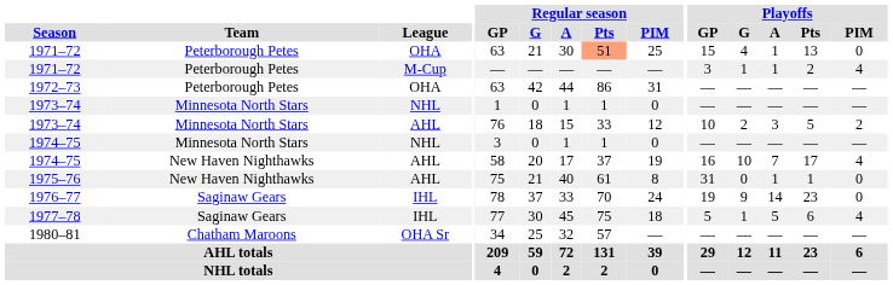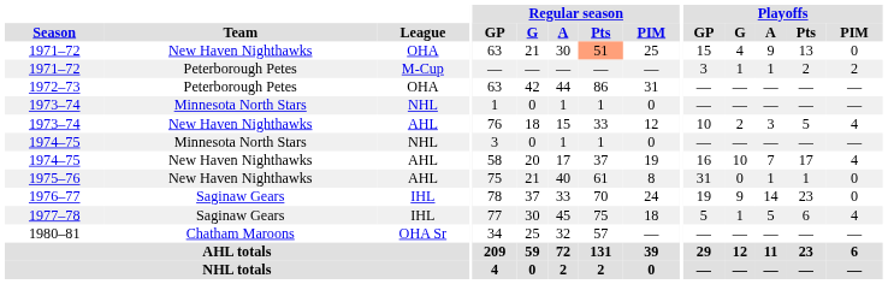 <table border="0" cellpadding="1" cellspacing="0" style="text-align:center; width:60em">
 <tr bgcolor="#e0e0e0">
 <th colspan="3" bgcolor="#ffffff"></th>
 <th rowspan="100" bgcolor="#ffffff"></th>
 <th colspan="5"><a href='#'>Regular season</a></th>
 <th rowspan="100" bgcolor="#ffffff"></th>
 <th colspan="5"><a href='#'>Playoffs</a></th>
 </tr>
 <tr bgcolor="#e0e0e0">
 <th><a href='#'>Season</a></th>
 <th>Team</th>
 <th>League</th>
 <th>GP</th>
 <th><a href='#'>G</a></th>
 <th><a href='#'>A</a></th>
 <th><a href='#'>Pts</a></th>
 <th><a href='#'>PIM</a></th>
 <th>GP</th>
 <th>G</th>
 <th>A</th>
 <th>Pts</th>
 <th>PIM</th>
 </tr>
 <tr>
 <td><a href='#'>1971–72</a></td>
-<td><a href='#'>Peterborough Petes</a></td>
+<td><a href='#'>New Haven Nighthawks</a></td>
 <td><a href='#'>OHA</a></td>
 <td>63</td>
 <td>21</td>
 <td>30</td>
 <td style="background: lightsalmon;">51</td>
 <td>25</td>
 <td>15</td>
 <td>4</td>
-<td>1</td>
+<td>9</td>
 <td>13</td>
 <td>0</td>
 </tr>
 <tr bgcolor="#f0f0f0">
 <td><a href='#'>1971–72</a></td>
 <td>Peterborough Petes</td>
 <td><a href='#'>M-Cup</a></td>
 <td>—</td>
 <td>—</td>
 <td>—</td>
 <td>—</td>
 <td>—</td>
 <td>3</td>
 <td>1</td>
 <td>1</td>
 <td>2</td>
-<td>4</td>
+<td>2</td>
 </tr>
 <tr>
 <td><a href='#'>1972–73</a></td>
 <td>Peterborough Petes</td>
 <td>OHA</td>
 <td>63</td>
 <td>42</td>
 <td>44</td>
 <td>86</td>
 <td>31</td>
 <td>—</td>
 <td>—</td>
 <td>—</td>
 <td>—</td>
 <td>—</td>
 </tr>
 <tr bgcolor="#f0f0f0">
 <td><a href='#'>1973–74</a></td>
 <td><a href='#'>Minnesota North Stars</a></td>
 <td><a href='#'>NHL</a></td>
 <td>1</td>
 <td>0</td>
 <td>1</td>
 <td>1</td>
 <td>0</td>
 <td>—</td>
 <td>—</td>
 <td>—</td>
 <td>—</td>
 <td>—</td>
 </tr>
 <tr>
 <td><a href='#'>1973–74</a></td>
-<td><a href='#'>Minnesota North Stars</a></td>
+<td><a href='#'>New Haven Nighthawks</a></td>
 <td><a href='#'>AHL</a></td>
 <td>76</td>
 <td>18</td>
 <td>15</td>
 <td>33</td>
 <td>12</td>
 <td>10</td>
 <td>2</td>
 <td>3</td>
 <td>5</td>
-<td>2</td>
+<td>4</td>
 </tr>
 <tr bgcolor="#f0f0f0">
 <td><a href='#'>1974–75</a></td>
 <td>Minnesota North Stars</td>
 <td>NHL</td>
 <td>3</td>
 <td>0</td>
 <td>1</td>
 <td>1</td>
 <td>0</td>
 <td>—</td>
 <td>—</td>
 <td>—</td>
 <td>—</td>
 <td>—</td>
 </tr>
 <tr>
 <td><a href='#'>1974–75</a></td>
 <td>New Haven Nighthawks</td>
 <td>AHL</td>
 <td>58</td>
 <td>20</td>
 <td>17</td>
 <td>37</td>
 <td>19</td>
 <td>16</td>
 <td>10</td>
 <td>7</td>
 <td>17</td>
 <td>4</td>
 </tr>
 <tr bgcolor="#f0f0f0">
 <td><a href='#'>1975–76</a></td>
 <td>New Haven Nighthawks</td>
 <td>AHL</td>
 <td>75</td>
 <td>21</td>
 <td>40</td>
 <td>61</td>
 <td>8</td>
 <td>31</td>
 <td>0</td>
 <td>1</td>
 <td>1</td>
 <td>0</td>
 </tr>
 <tr>
 <td><a href='#'>1976–77</a></td>
 <td><a href='#'>Saginaw Gears</a></td>
 <td><a href='#'>IHL</a></td>
 <td>78</td>
 <td>37</td>
 <td>33</td>
 <td>70</td>
 <td>24</td>
 <td>19</td>
 <td>9</td>
 <td>14</td>
 <td>23</td>
 <td>0</td>
 </tr>
 <tr bgcolor="#f0f0f0">
 <td><a href='#'>1977–78</a></td>
 <td>Saginaw Gears</td>
 <td>IHL</td>
 <td>77</td>
 <td>30</td>
 <td>45</td>
 <td>75</td>
 <td>18</td>
 <td>5</td>
 <td>1</td>
 <td>5</td>
 <td>6</td>
 <td>4</td>
 </tr>
 <tr>
 <td>1980–81</td>
 <td><a href='#'>Chatham Maroons</a></td>
 <td><a href='#'>OHA Sr</a></td>
 <td>34</td>
 <td>25</td>
 <td>32</td>
 <td>57</td>
 <td>—</td>
 <td>—</td>
 <td>—</td>
 <td>—</td>
 <td>—</td>
 <td>—</td>
 </tr>
 <tr bgcolor="#e0e0e0">
 <th colspan="3">AHL totals</th>
 <th>209</th>
 <th>59</th>
 <th>72</th>
 <th>131</th>
 <th>39</th>
 <th>29</th>
 <th>12</th>
 <th>11</th>
 <th>23</th>
 <th>6</th>
 </tr>
 <tr bgcolor="#e0e0e0">
 <th colspan="3">NHL totals</th>
 <th>4</th>
 <th>0</th>
 <th>2</th>
 <th>2</th>
 <th>0</th>
 <th>—</th>
 <th>—</th>
 <th>—</th>
 <th>—</th>
 <th>—</th>
 </tr>
 </table>
